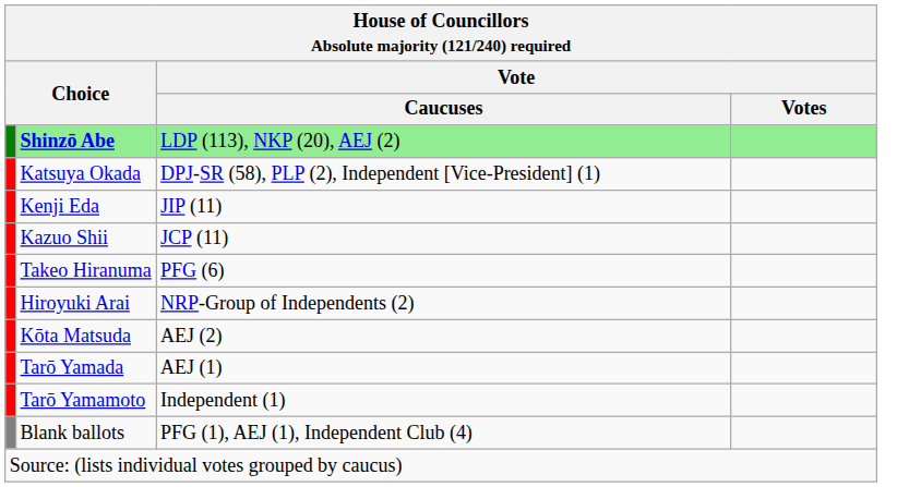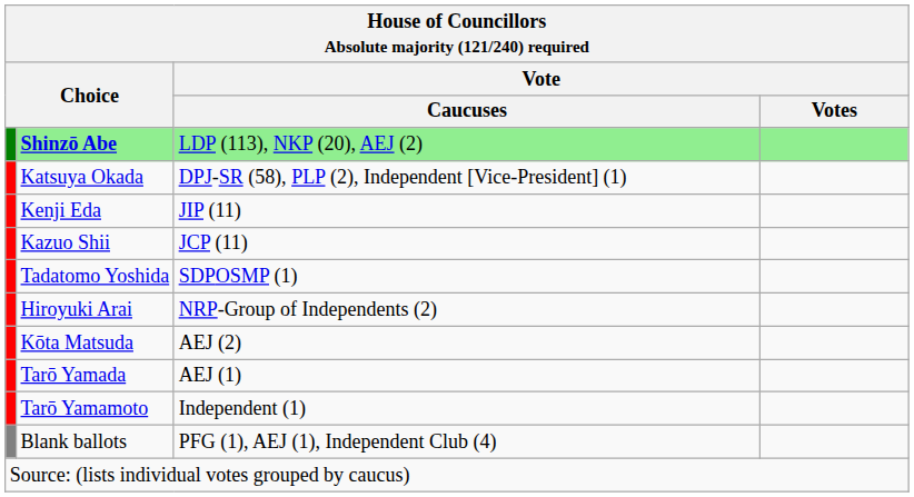 <table class="wikitable" style="font-size:90%;">
 <tr>
 <th colspan="4">House of Councillors<br><small>Absolute majority (121/240) required</small></th>
 </tr>
 <tr>
 <th align="left" rowspan="2" colspan="2" width="100">Choice</th>
 <th colspan="2">Vote</th>
 </tr>
 <tr>
 <th width="415">Caucuses</th>
 <th width="100">Votes</th>
 </tr>
 <tr style="background:lightgreen;">
 <td width="1" bgcolor="green"></td>
 <td align="left"><strong><a href='#'>Shinzō Abe</a></strong></td>
 <td><a href='#'>LDP</a> (113), <a href='#'>NKP</a> (20), <a href='#'>AEJ</a> (2)</td>
 <td></td>
 </tr>
 <tr>
 <td bgcolor="red"></td>
 <td align="left"><a href='#'>Katsuya Okada</a></td>
 <td><a href='#'>DPJ</a>-<a href='#'>SR</a> (58), <a href='#'>PLP</a> (2), Independent [Vice-President] (1)</td>
 <td></td>
 </tr>
 <tr>
 <td bgcolor="red"></td>
 <td align="left"><a href='#'>Kenji Eda</a></td>
 <td><a href='#'>JIP</a> (11)</td>
 <td></td>
 </tr>
 <tr>
 <td bgcolor="red"></td>
 <td align="left"><a href='#'>Kazuo Shii</a></td>
 <td><a href='#'>JCP</a> (11)</td>
 <td></td>
 </tr>
 <tr>
 <td bgcolor="red"></td>
-<td align="left"><a href='#'>Takeo Hiranuma</a></td>
-<td><a href='#'>PFG</a> (6)</td>
+<td align="left"><a href='#'>Tadatomo Yoshida</a></td>
+<td><a href='#'>SDP</a><a href='#'>OSMP</a> (1)</td>
 <td></td>
 </tr>
 <tr>
 <td bgcolor="red"></td>
 <td align="left"><a href='#'>Hiroyuki Arai</a></td>
 <td><a href='#'>NRP</a>-Group of Independents (2)</td>
 <td></td>
 </tr>
 <tr>
 <td bgcolor="red"></td>
 <td align="left"><a href='#'>Kōta Matsuda</a></td>
 <td>AEJ (2)</td>
 <td></td>
 </tr>
 <tr>
 <td bgcolor="red"></td>
 <td align="left"><a href='#'>Tarō Yamada</a></td>
 <td>AEJ (1)</td>
 <td></td>
 </tr>
 <tr>
 <td bgcolor="red"></td>
 <td align="left"><a href='#'>Tarō Yamamoto</a></td>
 <td>Independent (1)</td>
 <td></td>
 </tr>
 <tr>
 <td bgcolor="gray"></td>
 <td align="left">Blank ballots</td>
 <td>PFG (1), AEJ (1), Independent Club (4)</td>
 <td></td>
 </tr>
 <tr>
 <td colspan="4">Source:  (lists individual votes grouped by caucus)</td>
 </tr>
 </table>
